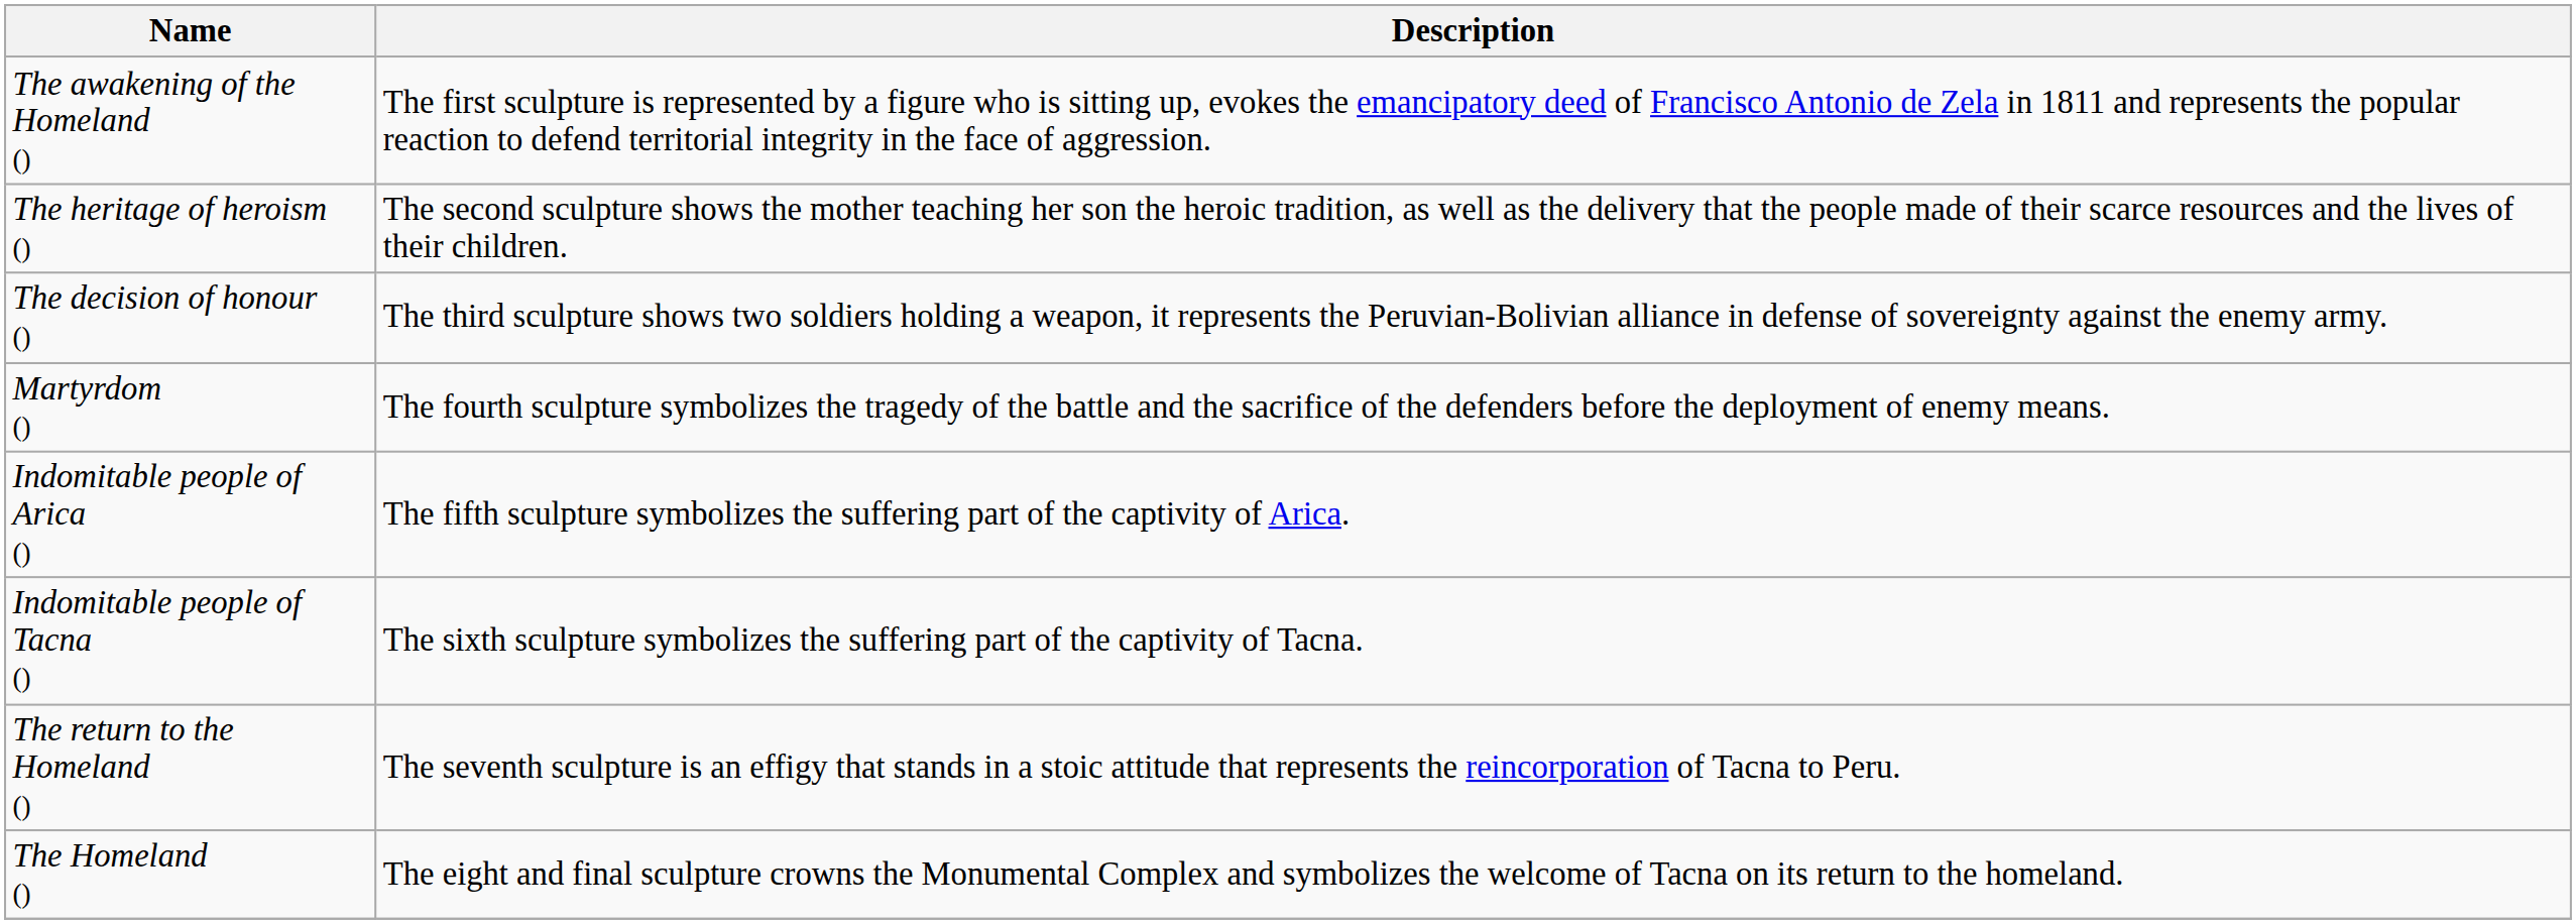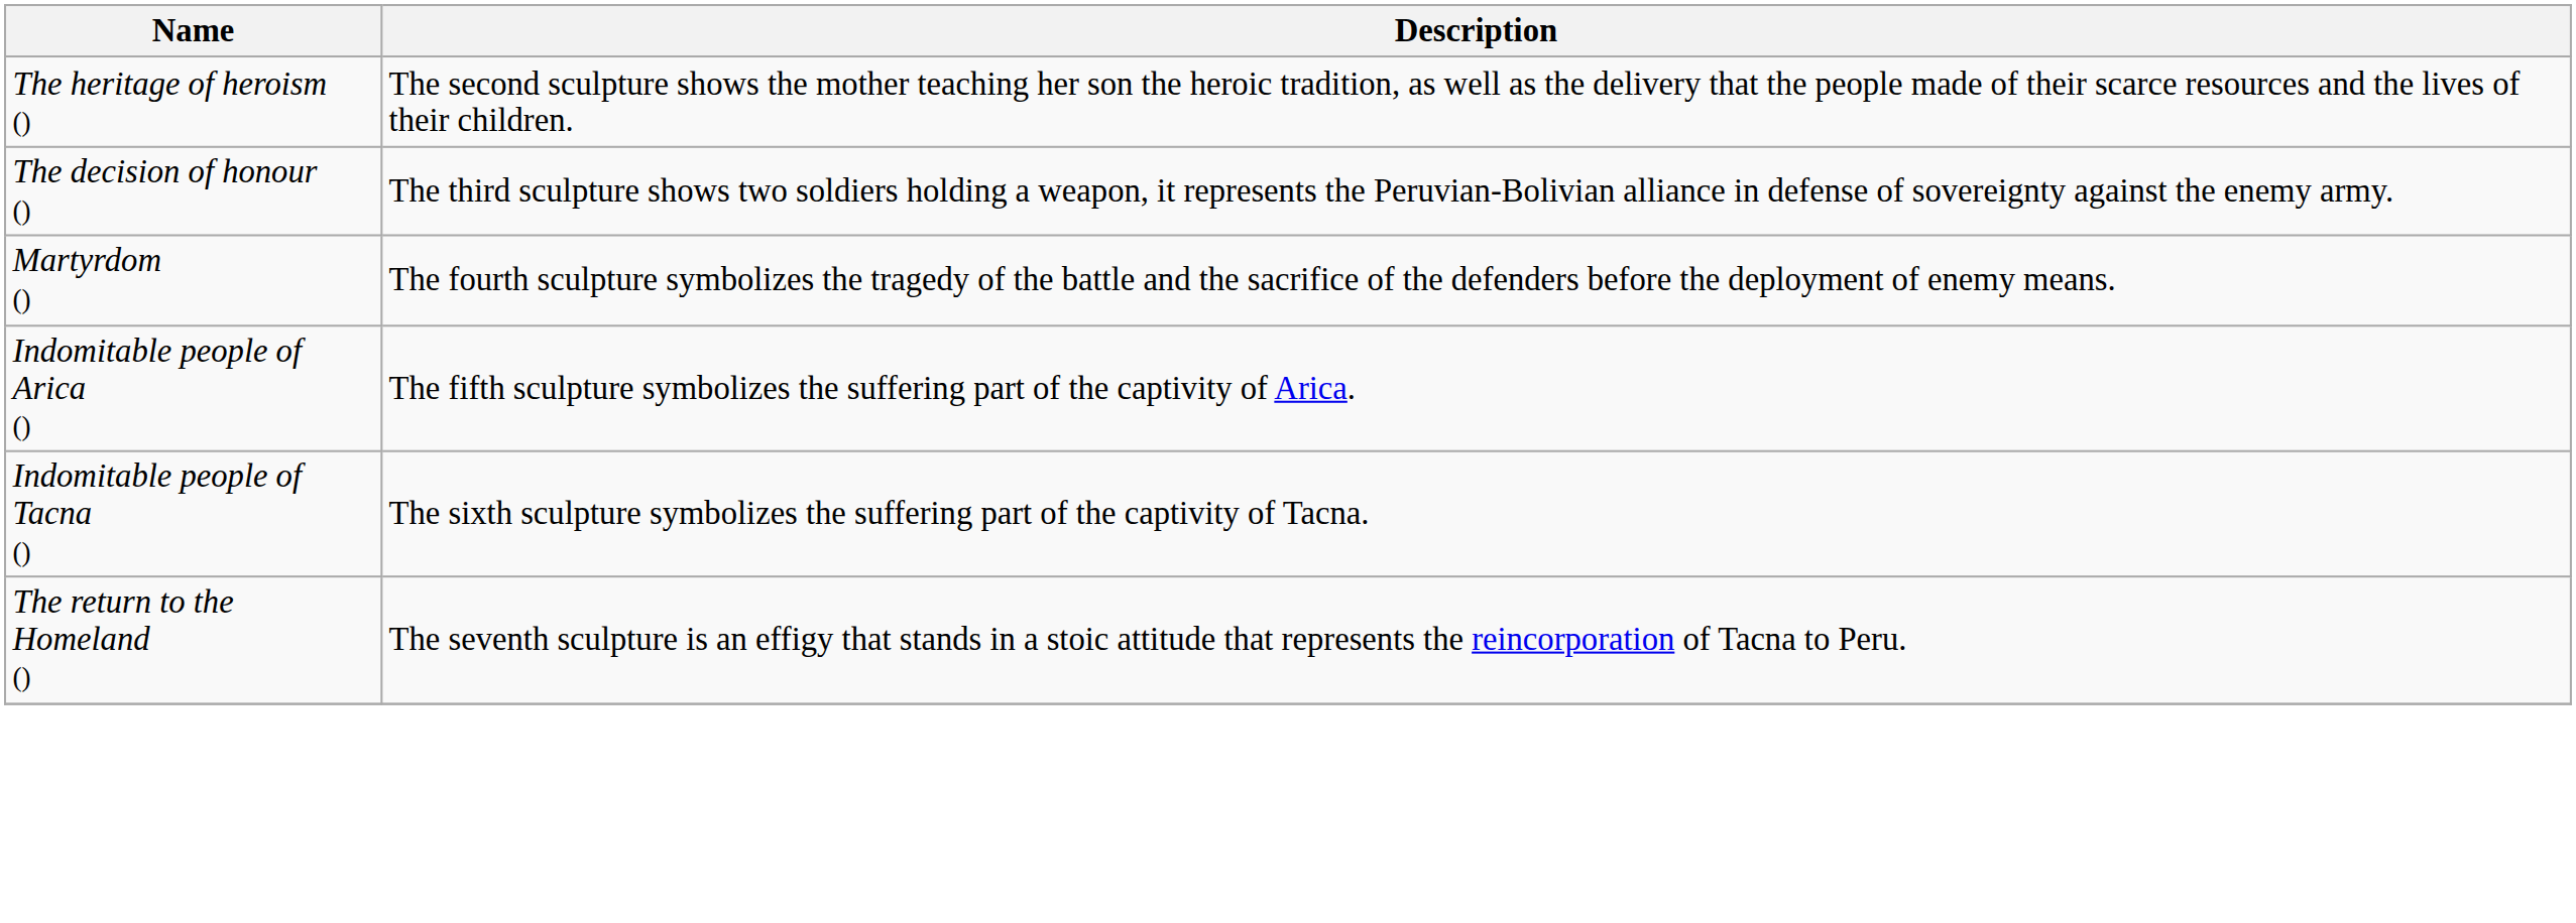 <table class="wikitable sortable"  text-align:center;">
 <tr>
 <th>Name</th>
 <th>Description</th>
-</tr>
-<tr>
-<td><em>The awakening of the Homeland</em><br><small>()</small></td>
-<td>The first sculpture is represented by a figure who is sitting up, evokes the <a href='#'>emancipatory deed</a> of <a href='#'>Francisco Antonio de Zela</a> in 1811 and represents the popular reaction to defend territorial integrity in the face of aggression.</td>
 </tr>
 <tr>
 <td><em>The heritage of heroism</em><br><small>()</small></td>
 <td>The second sculpture shows the mother teaching her son the heroic tradition, as well as the delivery that the people made of their scarce resources and the lives of their children.</td>
 </tr>
 <tr>
 <td><em>The decision of honour</em><br><small>()</small></td>
 <td>The third sculpture shows two soldiers holding a weapon, it represents the Peruvian-Bolivian alliance in defense of sovereignty against the enemy army.</td>
 </tr>
 <tr>
 <td><em>Martyrdom</em><br><small>()</small></td>
 <td>The fourth sculpture symbolizes the tragedy of the battle and the sacrifice of the defenders before the deployment of enemy means.</td>
 </tr>
 <tr>
 <td><em>Indomitable people of Arica</em><br><small>()</small></td>
 <td>The fifth sculpture symbolizes the suffering part of the captivity of <a href='#'>Arica</a>.</td>
 </tr>
 <tr>
 <td><em>Indomitable people of Tacna</em><br><small>()</small></td>
 <td>The sixth sculpture symbolizes the suffering part of the captivity of Tacna.</td>
 </tr>
 <tr>
 <td><em>The return to the Homeland</em><br><small>()</small></td>
 <td>The seventh sculpture is an effigy that stands in a stoic attitude that represents the <a href='#'>reincorporation</a> of Tacna to Peru.</td>
 </tr>
 <tr>
-<td><em>The Homeland</em><br><small>()</small></td>
-<td>The eight and final sculpture crowns the Monumental Complex and symbolizes the welcome of Tacna on its return to the homeland.</td>
-</tr>
-<tr>
 </tr>
 </table>
